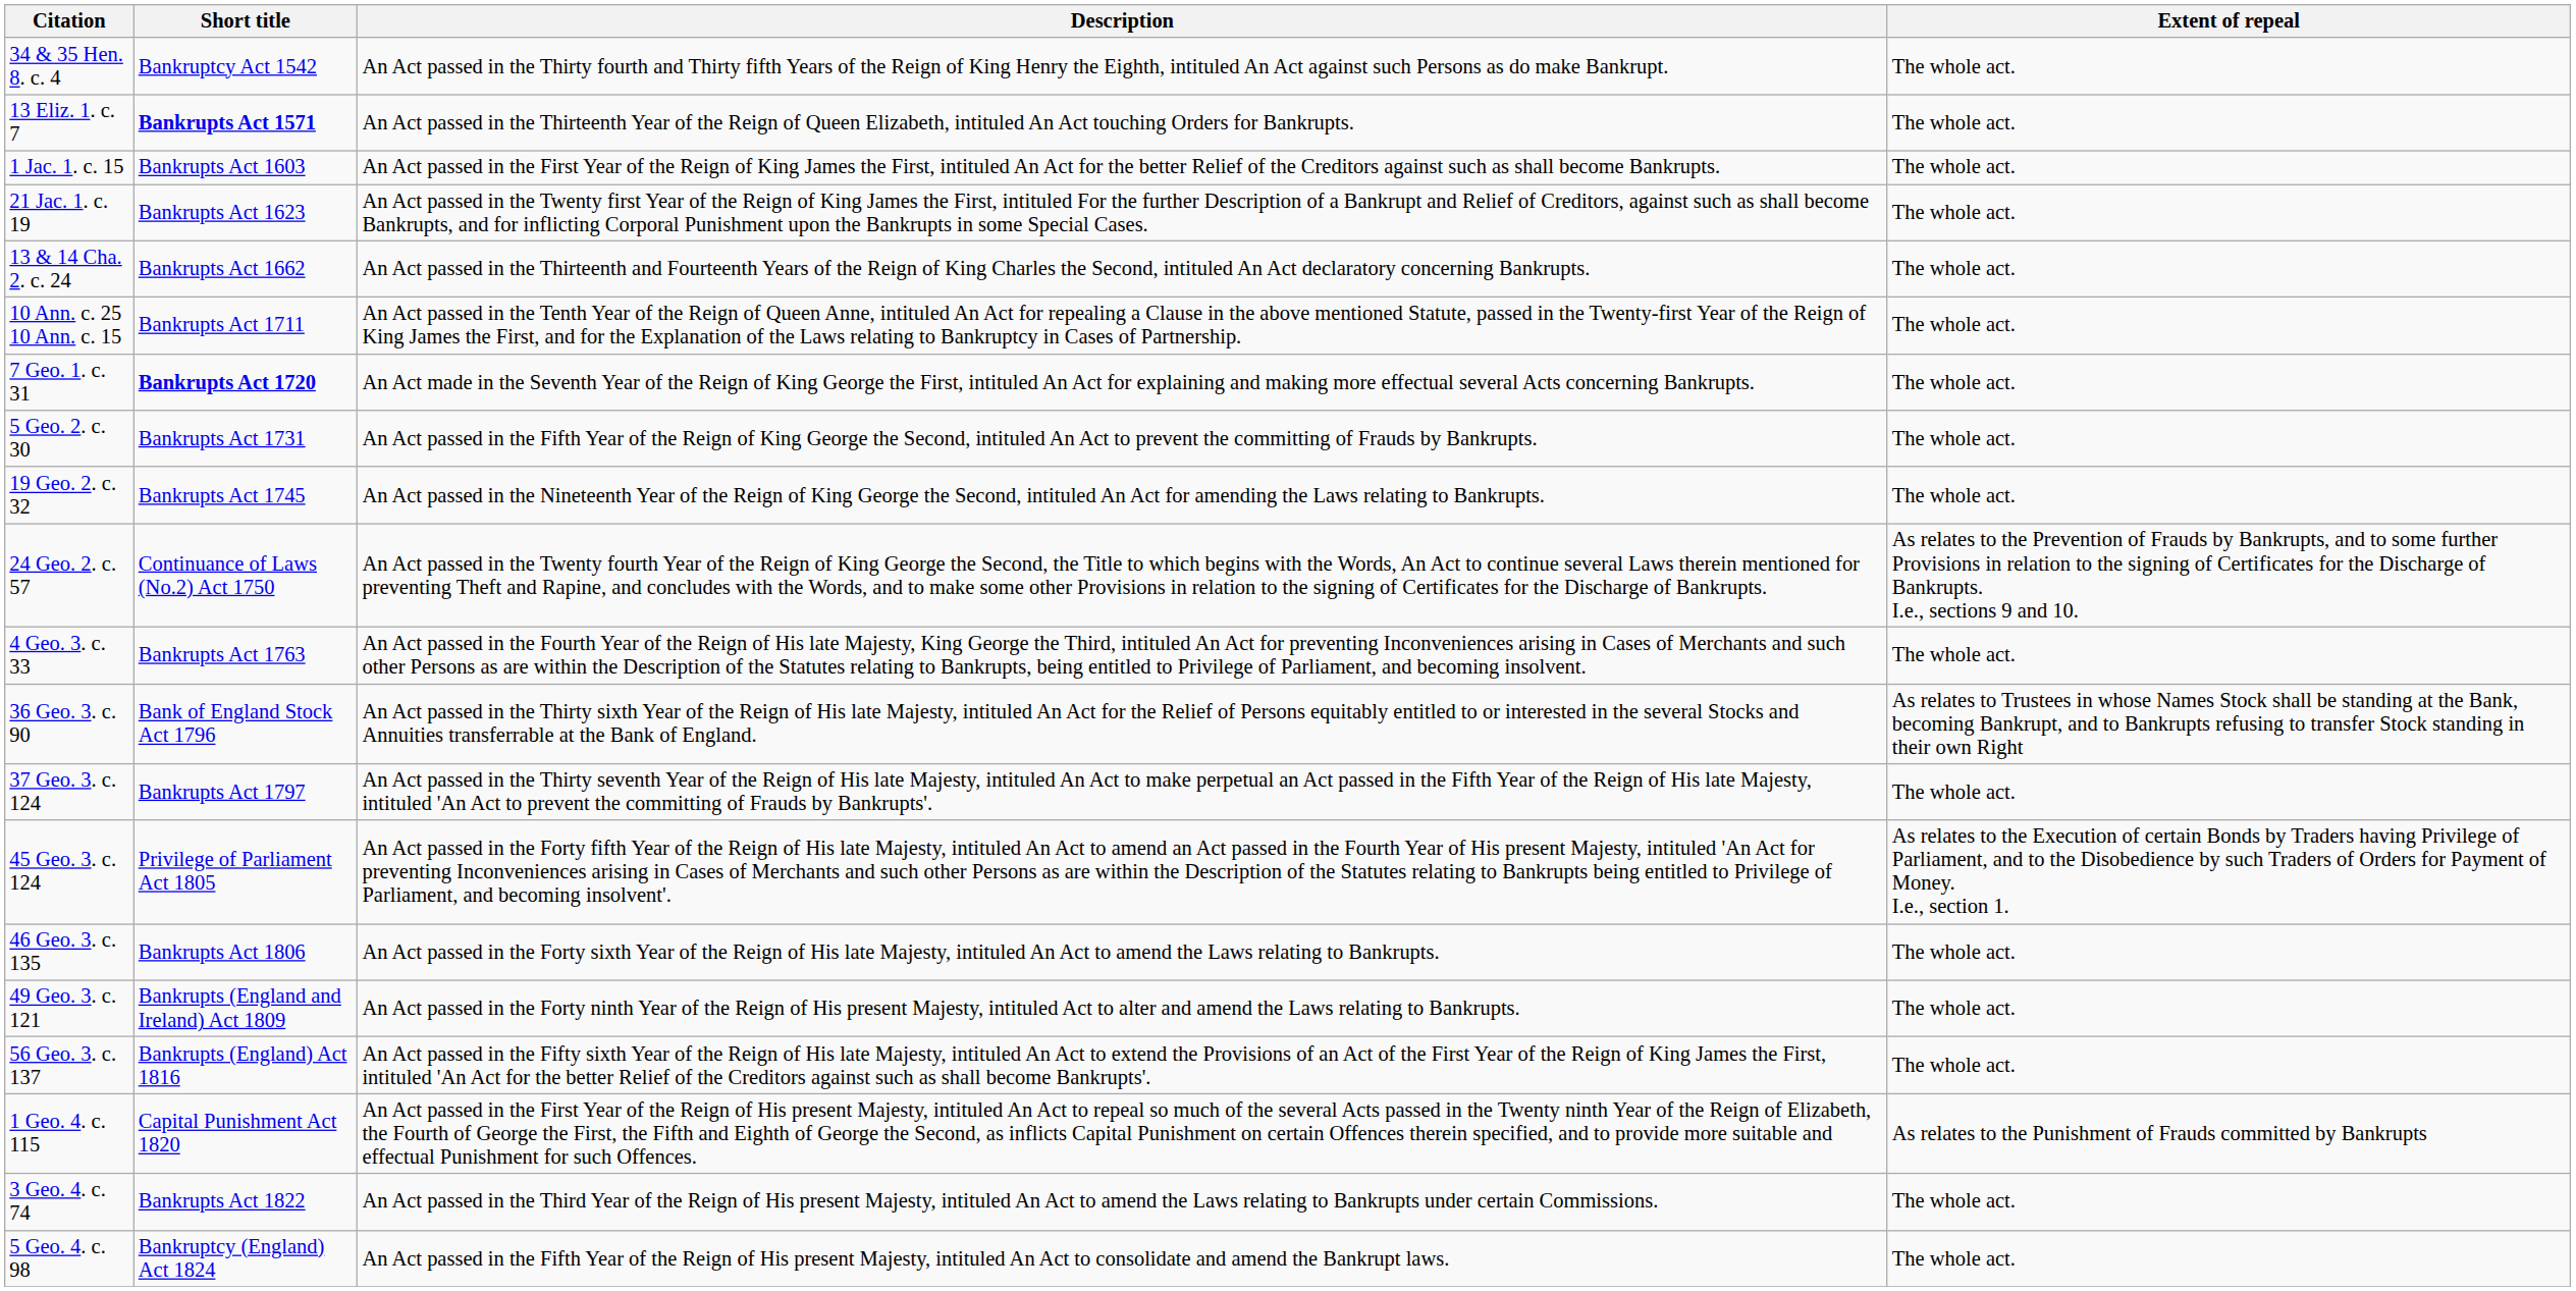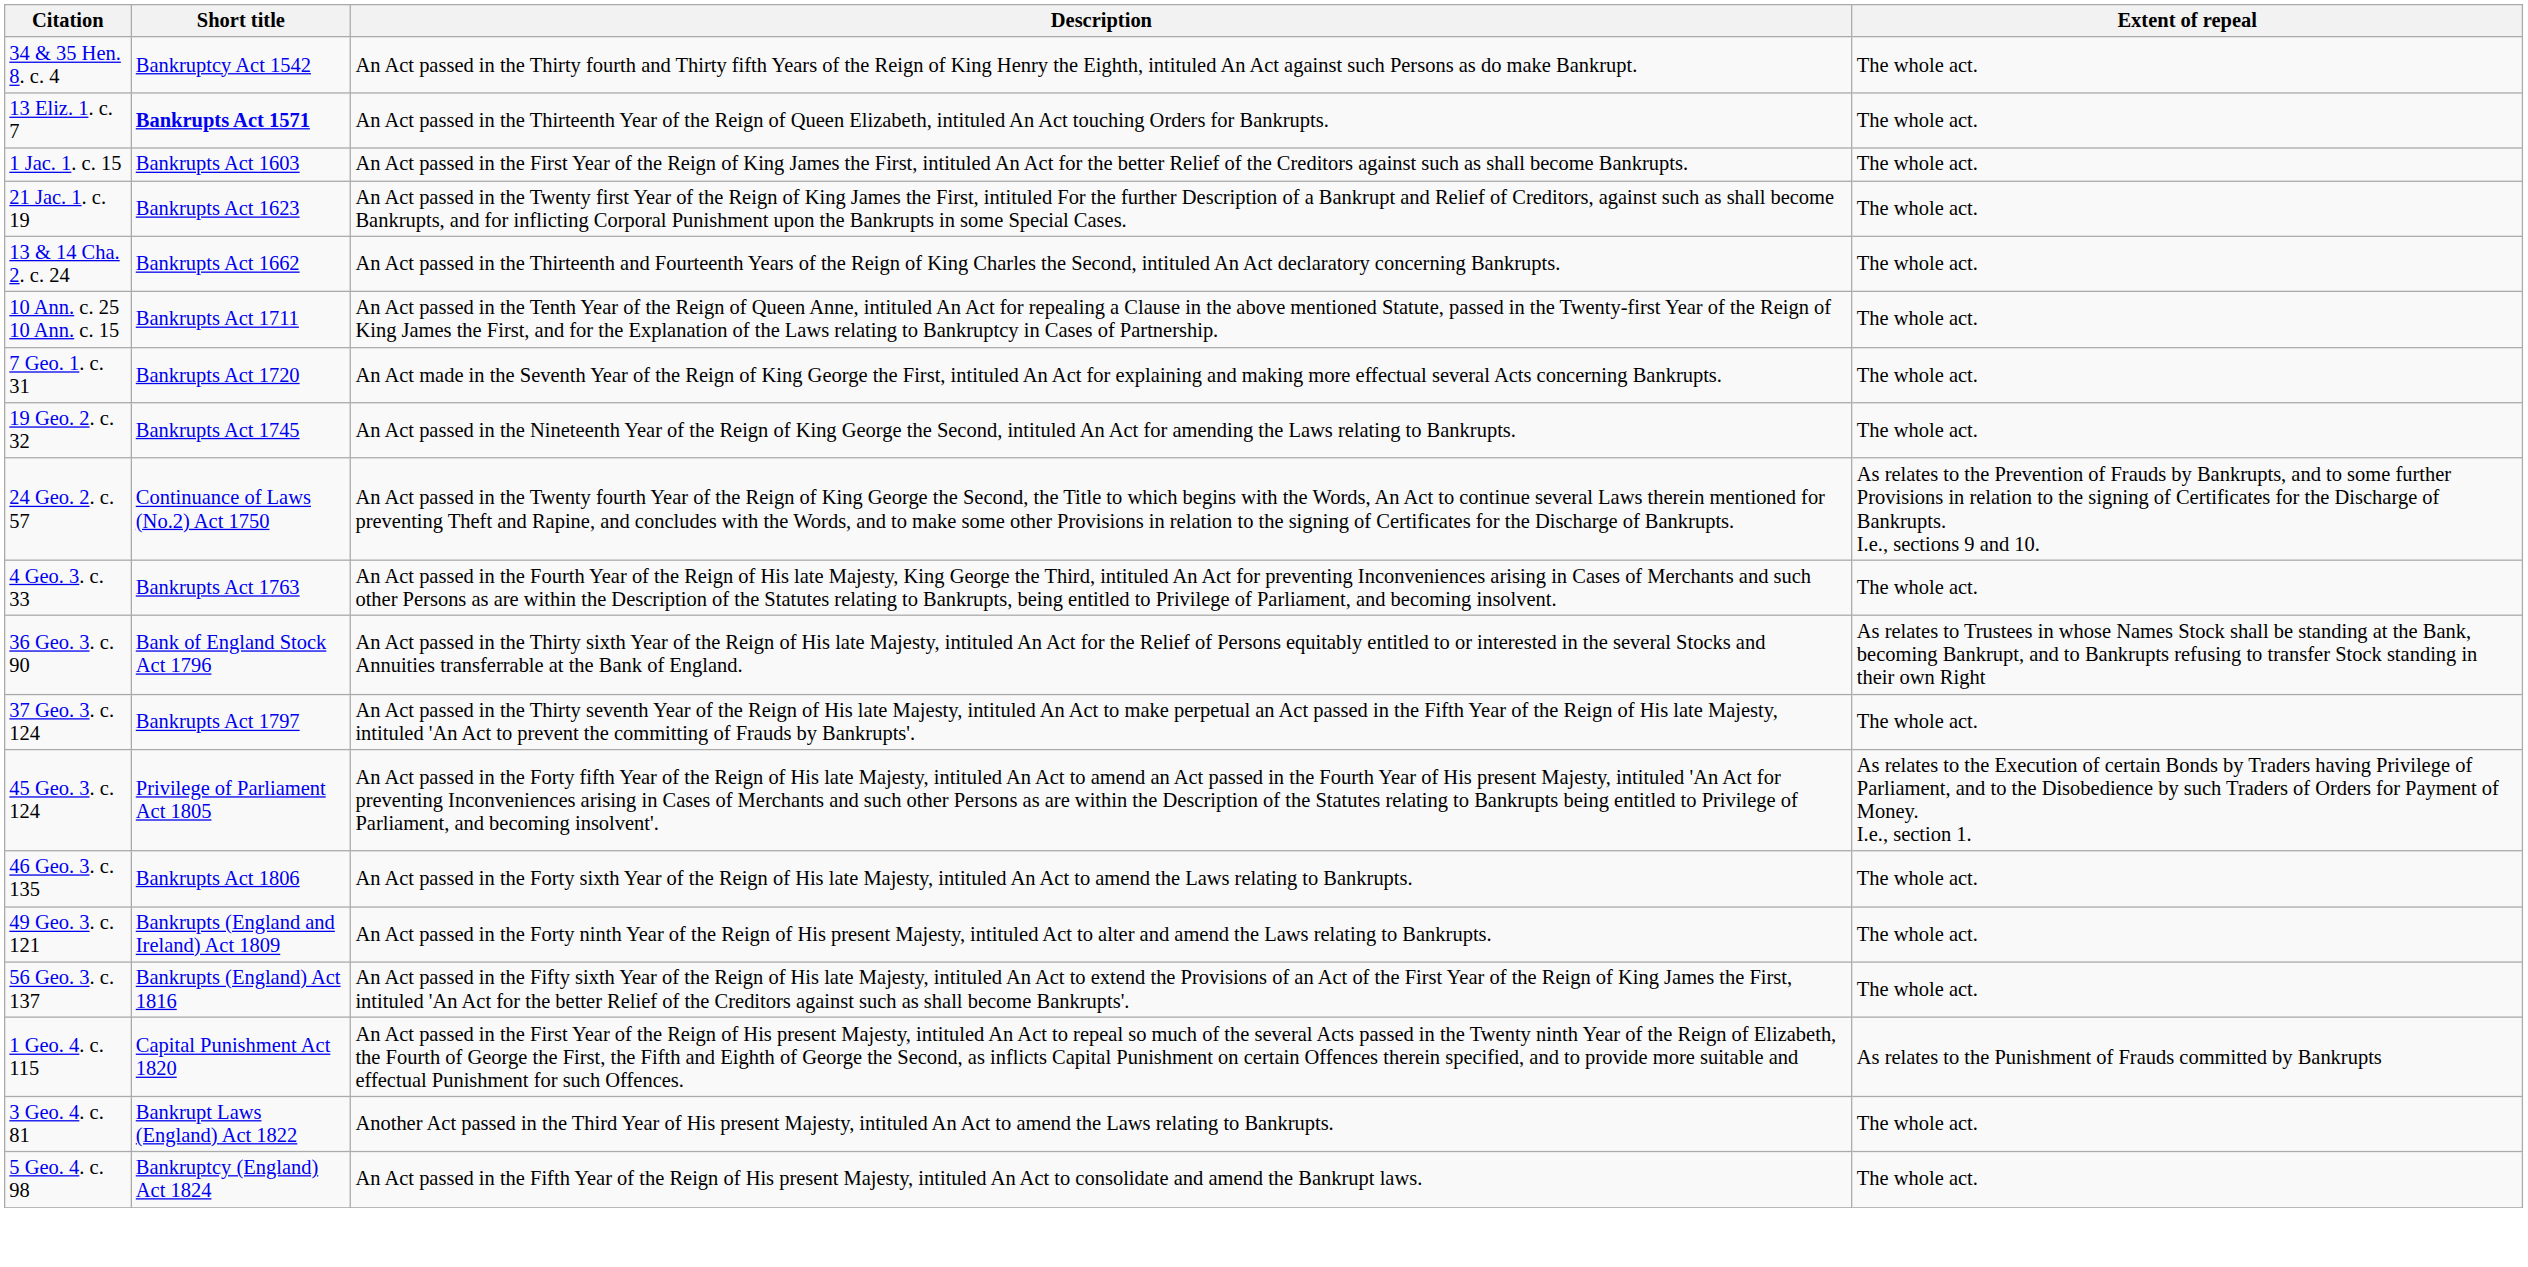 <table class="wikitable">
 <tr>
 <th>Citation</th>
 <th>Short title</th>
 <th>Description</th>
 <th>Extent of repeal</th>
 </tr>
 <tr>
 <td><a href='#'>34 & 35 Hen. 8</a>. c. 4</td>
 <td><a href='#'>Bankruptcy Act 1542</a></td>
 <td>An Act passed in the Thirty fourth and Thirty fifth Years of the Reign of King Henry the Eighth, intituled An Act against such Persons as do make Bankrupt.</td>
 <td>The whole act.</td>
 </tr>
 <tr>
 <td><a href='#'>13 Eliz. 1</a>. c. 7</td>
 <td><strong><a href='#'>Bankrupts Act 1571</a></strong></td>
 <td>An Act passed in the Thirteenth Year of the Reign of Queen Elizabeth, intituled An Act touching Orders for Bankrupts.</td>
 <td>The whole act.</td>
 </tr>
 <tr>
 <td><a href='#'>1 Jac. 1</a>. c. 15</td>
 <td><a href='#'>Bankrupts Act 1603</a></td>
 <td>An Act passed in the First Year of the Reign of King James the First, intituled An Act for the better Relief of the Creditors against such as shall become Bankrupts.</td>
 <td>The whole act.</td>
 </tr>
 <tr>
 <td><a href='#'>21 Jac. 1</a>. c. 19</td>
 <td><a href='#'>Bankrupts Act 1623</a></td>
 <td>An Act passed in the Twenty first Year of the Reign of King James the First, intituled For the further Description of a Bankrupt and Relief of Creditors, against such as shall become Bankrupts, and for inflicting Corporal Punishment upon the Bankrupts in some Special Cases.</td>
 <td>The whole act.</td>
 </tr>
 <tr>
 <td><a href='#'>13 & 14 Cha. 2</a>. c. 24</td>
 <td><a href='#'>Bankrupts Act 1662</a></td>
 <td>An Act passed in the Thirteenth and Fourteenth Years of the Reign of King Charles the Second, intituled An Act declaratory concerning Bankrupts.</td>
 <td>The whole act.</td>
 </tr>
 <tr>
 <td><a href='#'>10 Ann.</a> c. 25<br><a href='#'>10 Ann.</a> c. 15</td>
 <td><a href='#'>Bankrupts Act 1711</a></td>
 <td>An Act passed in the Tenth Year of the Reign of Queen Anne, intituled An Act for repealing a Clause in the above mentioned Statute, passed in the Twenty-first Year of the Reign of King James the First, and for the Explanation of the Laws relating to Bankruptcy in Cases of Partnership.</td>
 <td>The whole act.</td>
 </tr>
 <tr>
 <td><a href='#'>7 Geo. 1</a>. c. 31</td>
-<td><strong><a href='#'>Bankrupts Act 1720</a></strong></td>
+<td><a href='#'>Bankrupts Act 1720</a></td>
 <td>An Act made in the Seventh Year of the Reign of King George the First, intituled An Act for explaining and making more effectual several Acts concerning Bankrupts.</td>
-<td>The whole act.</td>
-</tr>
-<tr>
-<td><a href='#'>5 Geo. 2</a>. c. 30</td>
-<td><a href='#'>Bankrupts Act 1731</a></td>
-<td>An Act passed in the Fifth Year of the Reign of King George the Second, intituled An Act to prevent the committing of Frauds by Bankrupts.</td>
 <td>The whole act.</td>
 </tr>
 <tr>
 <td><a href='#'>19 Geo. 2</a>. c. 32</td>
 <td><a href='#'>Bankrupts Act 1745</a></td>
 <td>An Act passed in the Nineteenth Year of the Reign of King George the Second, intituled An Act for amending the Laws relating to Bankrupts.</td>
 <td>The whole act.</td>
 </tr>
 <tr>
 <td><a href='#'>24 Geo. 2</a>. c. 57</td>
 <td><a href='#'>Continuance of Laws (No.2) Act 1750</a></td>
 <td>An Act passed in the Twenty fourth Year of the Reign of King George the Second, the Title to which begins with the Words, An Act to continue several Laws therein mentioned for preventing Theft and Rapine, and concludes with the Words, and to make some other Provisions in relation to the signing of Certificates for the Discharge of Bankrupts.</td>
 <td>As relates to the Prevention of Frauds by Bankrupts, and to some further Provisions in relation to the signing of Certificates for the Discharge of Bankrupts.<br>I.e., sections 9 and 10.</td>
 </tr>
 <tr>
 <td><a href='#'>4 Geo. 3</a>. c. 33</td>
 <td><a href='#'>Bankrupts Act 1763</a></td>
 <td>An Act passed in the Fourth Year of the Reign of His late Majesty, King George the Third, intituled An Act for preventing Inconveniences arising in Cases of Merchants and such other Persons as are within the Description of the Statutes relating to Bankrupts, being entitled to Privilege of Parliament, and becoming insolvent.</td>
 <td>The whole act.</td>
 </tr>
 <tr>
 <td><a href='#'>36 Geo. 3</a>. c. 90</td>
 <td><a href='#'>Bank of England Stock Act 1796</a></td>
 <td>An Act passed in the Thirty sixth Year of the Reign of His late Majesty, intituled An Act for the Relief of Persons equitably entitled to or interested in the several Stocks and Annuities transferrable at the Bank of England.</td>
 <td>As relates to Trustees in whose Names Stock shall be standing at the Bank, becoming Bankrupt, and to Bankrupts refusing to transfer Stock standing in their own Right</td>
 </tr>
 <tr>
 <td><a href='#'>37 Geo. 3</a>. c. 124</td>
 <td><a href='#'>Bankrupts Act 1797</a></td>
 <td>An Act passed in the Thirty seventh Year of the Reign of His late Majesty, intituled An Act to make perpetual an Act passed in the Fifth Year of the Reign of His late Majesty, intituled 'An Act to prevent the committing of Frauds by Bankrupts'.</td>
 <td>The whole act.</td>
 </tr>
 <tr>
 <td><a href='#'>45 Geo. 3</a>. c. 124</td>
 <td><a href='#'>Privilege of Parliament Act 1805</a></td>
 <td>An Act passed in the Forty fifth Year of the Reign of His late Majesty, intituled An Act to amend an Act passed in the Fourth Year of His present Majesty, intituled 'An Act for preventing Inconveniences arising in Cases of Merchants and such other Persons as are within the Description of the Statutes relating to Bankrupts being entitled to Privilege of Parliament, and becoming insolvent'.</td>
 <td>As relates to the Execution of certain Bonds by Traders having Privilege of Parliament, and to the Disobedience by such Traders of Orders for Payment of Money.<br>I.e., section 1.</td>
 </tr>
 <tr>
 <td><a href='#'>46 Geo. 3</a>. c. 135</td>
 <td><a href='#'>Bankrupts Act 1806</a></td>
 <td>An Act passed in the Forty sixth Year of the Reign of His late Majesty, intituled An Act to amend the Laws relating to Bankrupts.</td>
 <td>The whole act.</td>
 </tr>
 <tr>
 <td><a href='#'>49 Geo. 3</a>. c. 121</td>
 <td><a href='#'>Bankrupts (England and Ireland) Act 1809</a></td>
 <td>An Act passed in the Forty ninth Year of the Reign of His present Majesty, intituled Act to alter and amend the Laws relating to Bankrupts.</td>
 <td>The whole act.</td>
 </tr>
 <tr>
 <td><a href='#'>56 Geo. 3</a>. c. 137</td>
 <td><a href='#'>Bankrupts (England) Act 1816</a></td>
 <td>An Act passed in the Fifty sixth Year of the Reign of His late Majesty, intituled An Act to extend the Provisions of an Act of the First Year of the Reign of King James the First, intituled 'An Act for the better Relief of the Creditors against such as shall become Bankrupts'.</td>
 <td>The whole act.</td>
 </tr>
 <tr>
 <td><a href='#'>1 Geo. 4</a>. c. 115</td>
 <td><a href='#'>Capital Punishment Act 1820</a></td>
 <td>An Act passed in the First Year of the Reign of His present Majesty, intituled An Act to repeal so much of the several Acts passed in the Twenty ninth Year of the Reign of Elizabeth, the Fourth of George the First, the Fifth and Eighth of George the Second, as inflicts Capital Punishment on certain Offences therein specified, and to provide more suitable and effectual Punishment for such Offences.</td>
 <td>As relates to the Punishment of Frauds committed by Bankrupts</td>
 </tr>
 <tr>
-<td><a href='#'>3 Geo. 4</a>. c. 74</td>
-<td><a href='#'>Bankrupts Act 1822</a></td>
-<td>An Act passed in the Third Year of the Reign of His present Majesty, intituled An Act to amend the Laws relating to Bankrupts under certain Commissions.</td>
+<td><a href='#'>3 Geo. 4</a>. c. 81</td>
+<td><a href='#'>Bankrupt Laws (England) Act 1822</a></td>
+<td>Another Act passed in the Third Year of His present Majesty, intituled An Act to amend the Laws relating to Bankrupts.</td>
 <td>The whole act.</td>
 </tr>
 <tr>
 <td><a href='#'>5 Geo. 4</a>. c. 98</td>
 <td><a href='#'>Bankruptcy (England) Act 1824</a></td>
 <td>An Act passed in the Fifth Year of the Reign of His present Majesty, intituled An Act to consolidate and amend the Bankrupt laws.</td>
 <td>The whole act.</td>
 </tr>
 </table>
